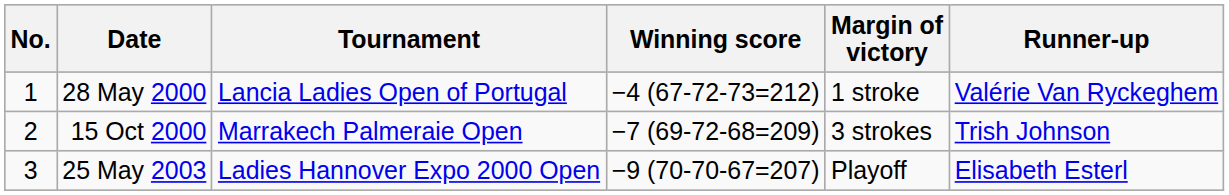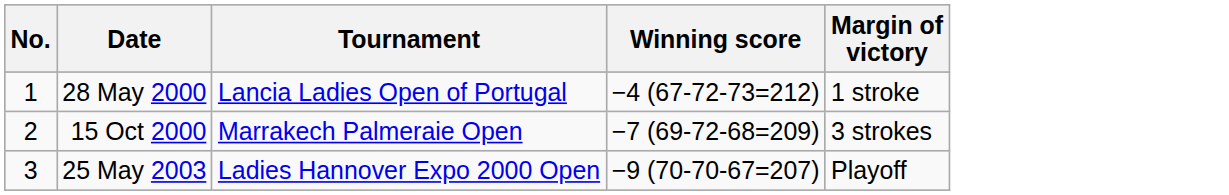 <table class="wikitable" style="font-size:95%;">
 <tr>
 <th>No.</th>
 <th>Date</th>
 <th>Tournament</th>
 <th>Winning score</th>
 <th>Margin of<br>victory</th>
-<th>Runner-up</th>
 </tr>
 <tr>
 <td align=center>1</td>
 <td align=right>28 May <a href='#'>2000</a></td>
 <td><a href='#'>Lancia Ladies Open of Portugal</a></td>
 <td>−4 (67-72-73=212)</td>
 <td>1 stroke</td>
-<td> <a href='#'>Valérie Van Ryckeghem</a></td>
 </tr>
 <tr>
 <td align=center>2</td>
 <td align=right>15 Oct <a href='#'>2000</a></td>
 <td><a href='#'>Marrakech Palmeraie Open</a></td>
 <td>−7 (69-72-68=209)</td>
 <td>3 strokes</td>
-<td> <a href='#'>Trish Johnson</a></td>
 </tr>
 <tr>
 <td align=center>3</td>
 <td align=right>25 May <a href='#'>2003</a></td>
 <td><a href='#'>Ladies Hannover Expo 2000 Open</a></td>
 <td>−9 (70-70-67=207)</td>
 <td>Playoff</td>
-<td> <a href='#'>Elisabeth Esterl</a></td>
 </tr>
 </table>
